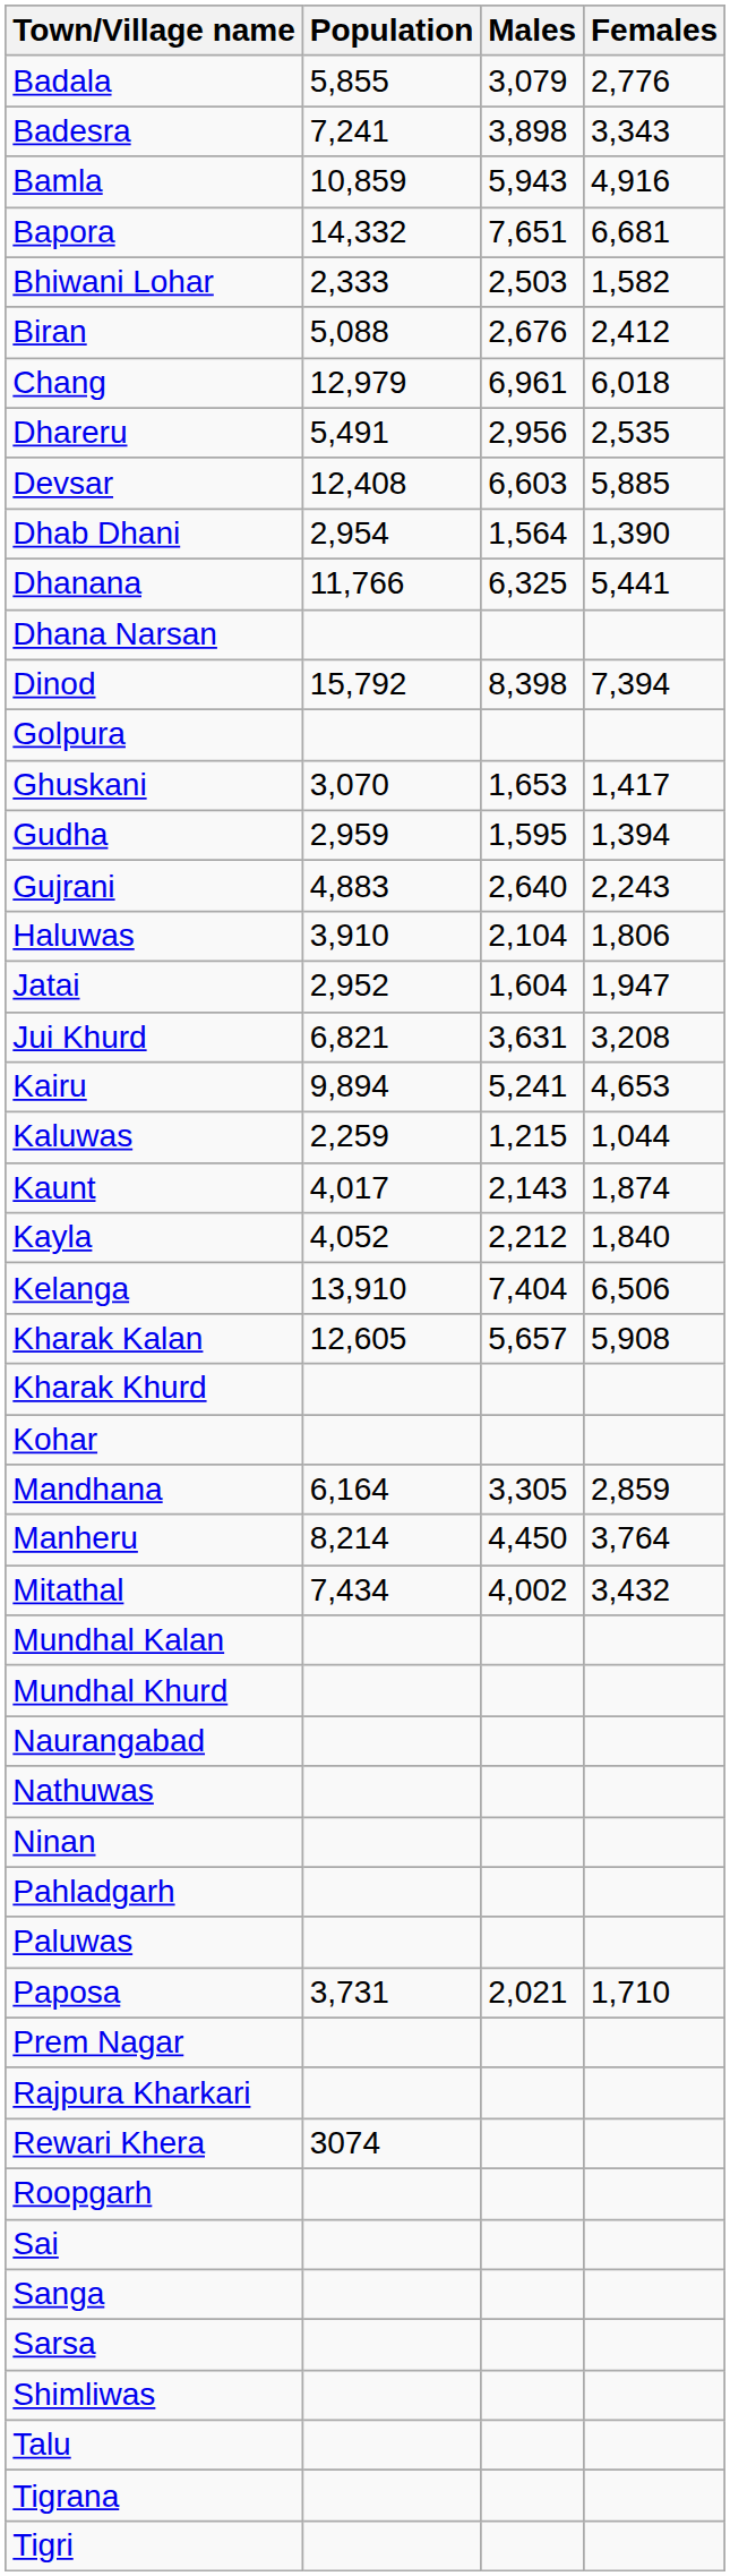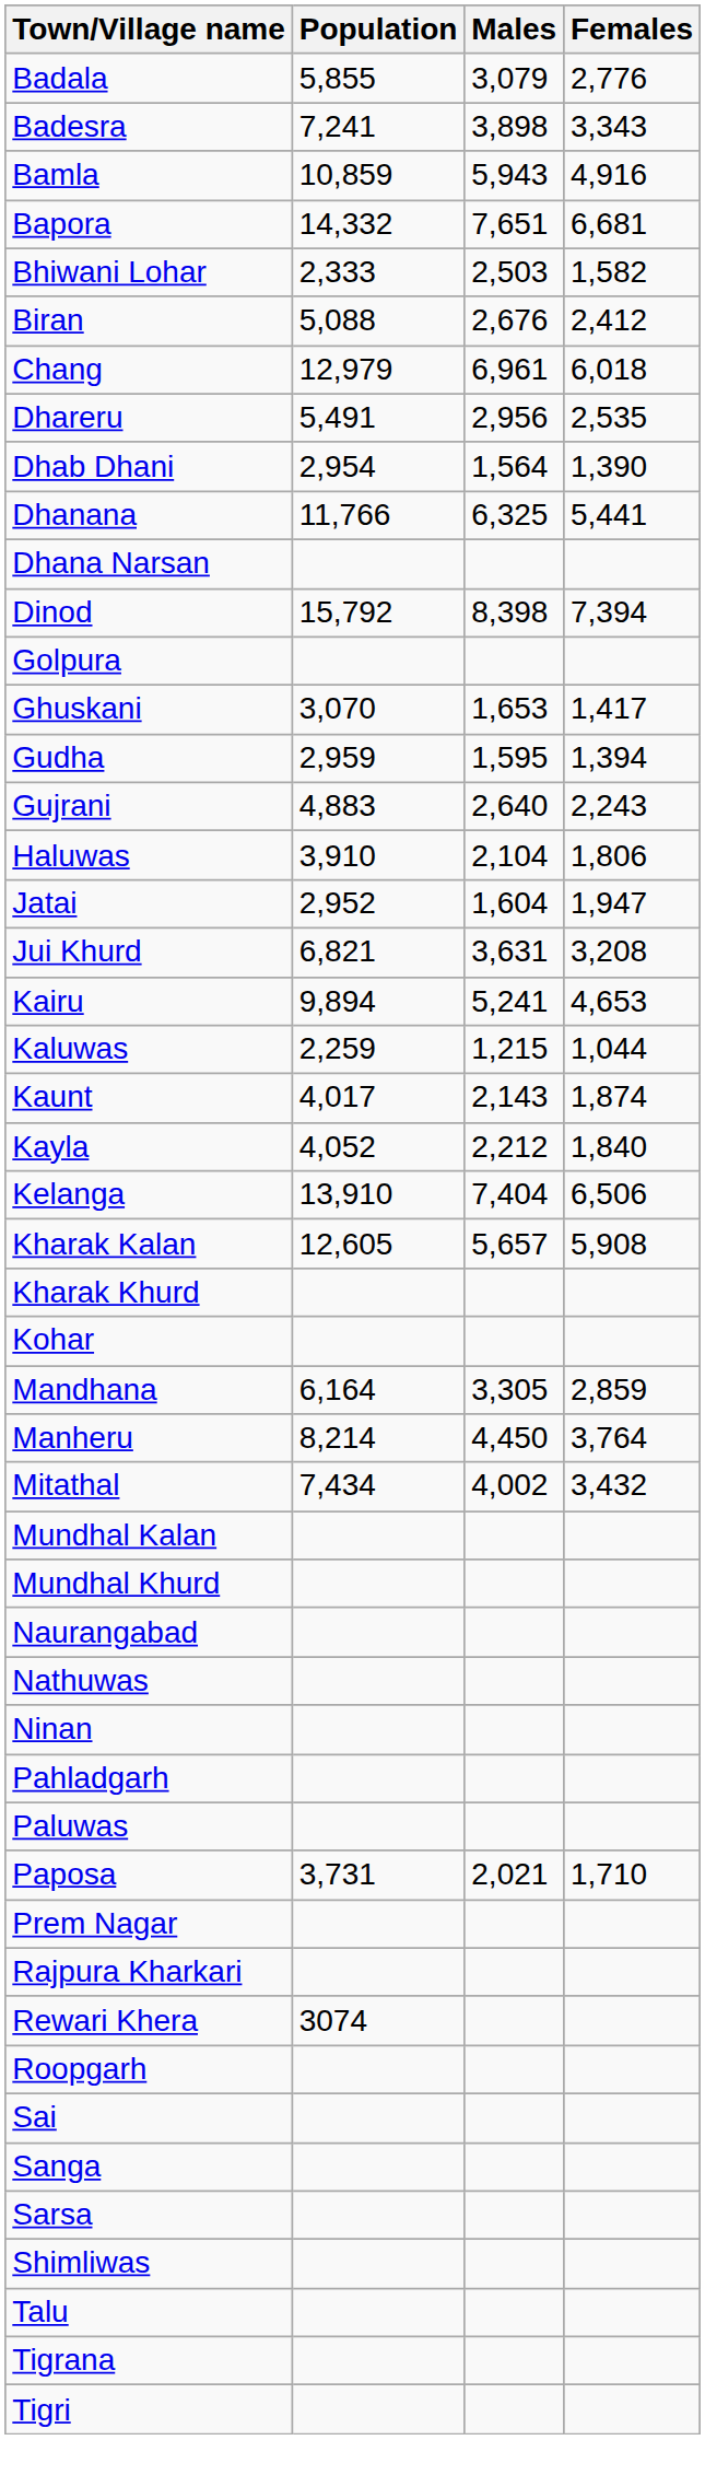 <table class="wikitable sortable collapsible">
 <tr>
 <th>Town/Village name</th>
 <th>Population</th>
 <th>Males</th>
 <th>Females</th>
 </tr>
 <tr>
 <td><a href='#'>Badala</a></td>
 <td>5,855</td>
 <td>3,079</td>
 <td>2,776</td>
 </tr>
 <tr>
 <td><a href='#'>Badesra</a></td>
 <td>7,241</td>
 <td>3,898</td>
 <td>3,343</td>
 </tr>
 <tr>
 <td><a href='#'>Bamla</a></td>
 <td>10,859</td>
 <td>5,943</td>
 <td>4,916</td>
 </tr>
 <tr>
 <td><a href='#'>Bapora</a></td>
 <td>14,332</td>
 <td>7,651</td>
 <td>6,681</td>
 </tr>
 <tr>
 <td><a href='#'>Bhiwani Lohar</a></td>
 <td>2,333</td>
 <td>2,503</td>
 <td>1,582</td>
 </tr>
 <tr>
 <td><a href='#'>Biran</a></td>
 <td>5,088</td>
 <td>2,676</td>
 <td>2,412</td>
 </tr>
 <tr>
 <td><a href='#'>Chang</a></td>
 <td>12,979</td>
 <td>6,961</td>
 <td>6,018</td>
 </tr>
 <tr>
 <td><a href='#'>Dhareru</a></td>
 <td>5,491</td>
 <td>2,956</td>
 <td>2,535</td>
-</tr>
-<tr>
-<td><a href='#'>Devsar</a></td>
-<td>12,408</td>
-<td>6,603</td>
-<td>5,885</td>
 </tr>
 <tr>
 <td><a href='#'>Dhab Dhani</a></td>
 <td>2,954</td>
 <td>1,564</td>
 <td>1,390</td>
 </tr>
 <tr>
 <td><a href='#'>Dhanana</a></td>
 <td>11,766</td>
 <td>6,325</td>
 <td>5,441</td>
 </tr>
 <tr>
 <td><a href='#'>Dhana Narsan</a></td>
 <td></td>
 <td></td>
 <td></td>
 </tr>
 <tr>
 <td><a href='#'>Dinod</a></td>
 <td>15,792</td>
 <td>8,398</td>
 <td>7,394</td>
 </tr>
 <tr>
 <td><a href='#'>Golpura</a></td>
 <td></td>
 <td></td>
 <td></td>
 </tr>
 <tr>
 <td><a href='#'>Ghuskani</a></td>
 <td>3,070</td>
 <td>1,653</td>
 <td>1,417</td>
 </tr>
 <tr>
 <td><a href='#'>Gudha</a></td>
 <td>2,959</td>
 <td>1,595</td>
 <td>1,394</td>
 </tr>
 <tr>
 <td><a href='#'>Gujrani</a></td>
 <td>4,883</td>
 <td>2,640</td>
 <td>2,243</td>
 </tr>
 <tr>
 <td><a href='#'>Haluwas</a></td>
 <td>3,910</td>
 <td>2,104</td>
 <td>1,806</td>
 </tr>
 <tr>
 <td><a href='#'>Jatai</a></td>
 <td>2,952</td>
 <td>1,604</td>
 <td>1,947</td>
 </tr>
 <tr>
 <td><a href='#'>Jui Khurd</a></td>
 <td>6,821</td>
 <td>3,631</td>
 <td>3,208</td>
 </tr>
 <tr>
 <td><a href='#'>Kairu</a></td>
 <td>9,894</td>
 <td>5,241</td>
 <td>4,653</td>
 </tr>
 <tr>
 <td><a href='#'>Kaluwas</a></td>
 <td>2,259</td>
 <td>1,215</td>
 <td>1,044</td>
 </tr>
 <tr>
 <td><a href='#'>Kaunt</a></td>
 <td>4,017</td>
 <td>2,143</td>
 <td>1,874</td>
 </tr>
 <tr>
 <td><a href='#'>Kayla</a></td>
 <td>4,052</td>
 <td>2,212</td>
 <td>1,840</td>
 </tr>
 <tr>
 <td><a href='#'>Kelanga</a></td>
 <td>13,910</td>
 <td>7,404</td>
 <td>6,506</td>
 </tr>
 <tr>
 <td><a href='#'>Kharak Kalan</a></td>
 <td>12,605</td>
 <td>5,657</td>
 <td>5,908</td>
 </tr>
 <tr>
 <td><a href='#'>Kharak Khurd</a></td>
 <td></td>
 <td></td>
 <td></td>
 </tr>
 <tr>
 <td><a href='#'>Kohar</a></td>
 <td></td>
 <td></td>
 <td></td>
 </tr>
 <tr>
 <td><a href='#'>Mandhana</a></td>
 <td>6,164</td>
 <td>3,305</td>
 <td>2,859</td>
 </tr>
 <tr>
 <td><a href='#'>Manheru</a></td>
 <td>8,214</td>
 <td>4,450</td>
 <td>3,764</td>
 </tr>
 <tr>
 <td><a href='#'>Mitathal</a></td>
 <td>7,434</td>
 <td>4,002</td>
 <td>3,432</td>
 </tr>
 <tr>
 <td><a href='#'>Mundhal Kalan</a></td>
 <td></td>
 <td></td>
 <td></td>
 </tr>
 <tr>
 <td><a href='#'>Mundhal Khurd</a></td>
 <td></td>
 <td></td>
 <td></td>
 </tr>
 <tr>
 <td><a href='#'>Naurangabad</a></td>
 <td></td>
 <td></td>
 <td></td>
 </tr>
 <tr>
 <td><a href='#'>Nathuwas</a></td>
 <td></td>
 <td></td>
 <td></td>
 </tr>
 <tr>
 <td><a href='#'>Ninan</a></td>
 <td></td>
 <td></td>
 <td></td>
 </tr>
 <tr>
 <td><a href='#'>Pahladgarh</a></td>
 <td></td>
 <td></td>
 <td></td>
 </tr>
 <tr>
 <td><a href='#'>Paluwas</a></td>
 <td></td>
 <td></td>
 <td></td>
 </tr>
 <tr>
 <td><a href='#'>Paposa</a></td>
 <td>3,731</td>
 <td>2,021</td>
 <td>1,710</td>
 </tr>
 <tr>
 <td><a href='#'>Prem Nagar</a></td>
 <td></td>
 <td></td>
 <td></td>
 </tr>
 <tr>
 <td><a href='#'>Rajpura Kharkari</a></td>
 <td></td>
 <td></td>
 <td></td>
 </tr>
 <tr>
 <td><a href='#'>Rewari Khera</a></td>
 <td>3074</td>
 <td></td>
 <td></td>
 </tr>
 <tr>
 <td><a href='#'>Roopgarh</a></td>
 <td></td>
 <td></td>
 <td></td>
 </tr>
 <tr>
 <td><a href='#'>Sai</a></td>
 <td></td>
 <td></td>
 <td></td>
 </tr>
 <tr>
 <td><a href='#'>Sanga</a></td>
 <td></td>
 <td></td>
 <td></td>
 </tr>
 <tr>
 <td><a href='#'>Sarsa</a></td>
 <td></td>
 <td></td>
 <td></td>
 </tr>
 <tr>
 <td><a href='#'>Shimliwas</a></td>
 <td></td>
 <td></td>
 <td></td>
 </tr>
 <tr>
 <td><a href='#'>Talu</a></td>
 <td></td>
 <td></td>
 <td></td>
 </tr>
 <tr>
 <td><a href='#'>Tigrana</a></td>
 <td></td>
 <td></td>
 <td></td>
 </tr>
 <tr>
 <td><a href='#'>Tigri</a></td>
 <td></td>
 <td></td>
 <td></td>
 </tr>
 </table>
